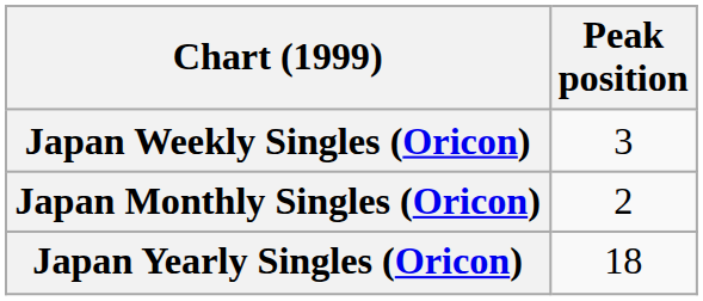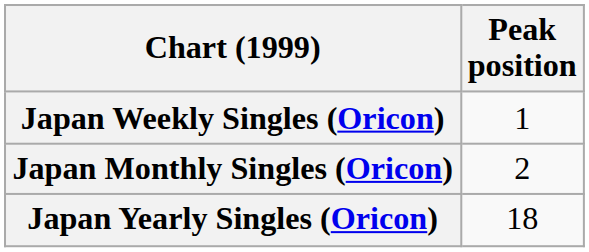 <table class="wikitable sortable plainrowheaders" style="text-align:center;">
 <tr>
 <th scope="col">Chart (1999)</th>
 <th scope="col">Peak<br>position</th>
 </tr>
 <tr>
 <th scope="row">Japan Weekly Singles (<a href='#'>Oricon</a>)</th>
-<td style="text-align:center;">3</td>
+<td style="text-align:center;">1</td>
 </tr>
 <tr>
 <th scope="row">Japan Monthly Singles (<a href='#'>Oricon</a>)</th>
 <td style="text-align:center;">2</td>
 </tr>
 <tr>
 <th scope="row">Japan Yearly Singles (<a href='#'>Oricon</a>)</th>
 <td style="text-align:center;">18</td>
 </tr>
 </table>
